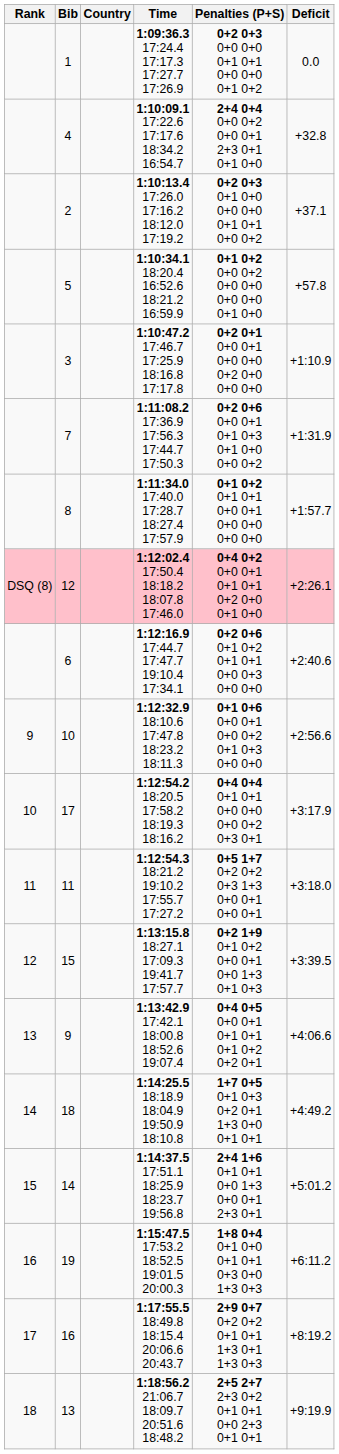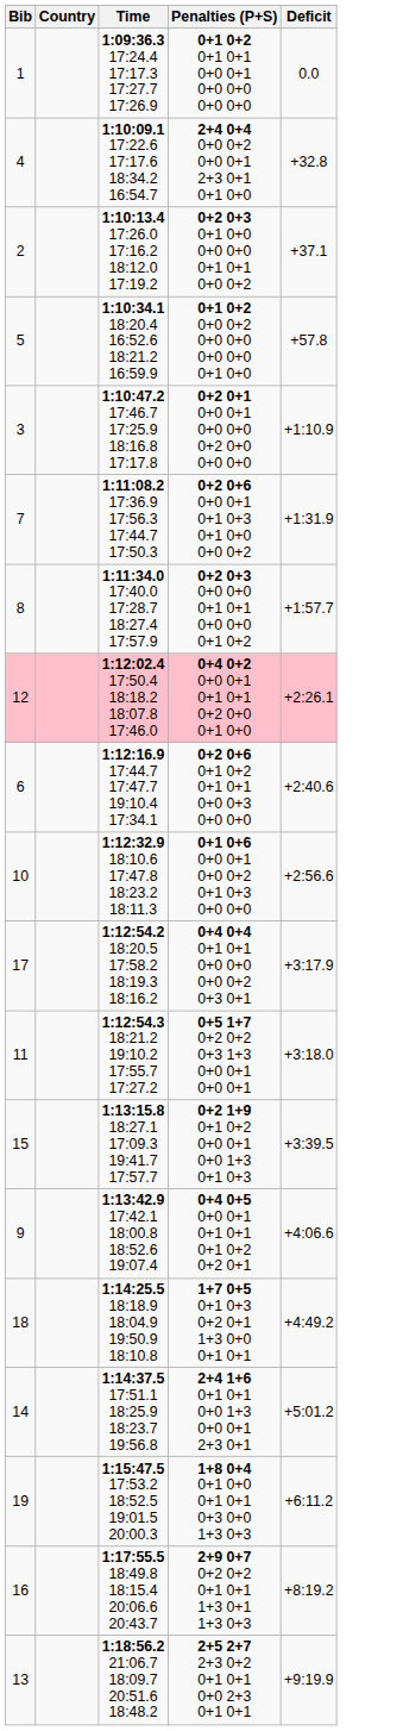 <table class="wikitable sortable" style="text-align:center">
 <tr>
-<th>Rank</th>
 <th>Bib</th>
 <th>Country</th>
 <th>Time</th>
 <th>Penalties (P+S)</th>
 <th>Deficit</th>
 </tr>
 <tr>
-<td></td>
 <td>1</td>
 <td align=left></td>
 <td><strong>1:09:36.3</strong><br>17:24.4<br>17:17.3<br>17:27.7<br>17:26.9</td>
-<td><strong> 0+2 0+3</strong><br> 0+0 0+0<br>0+1 0+1<br>0+0 0+0<br>0+1 0+2</td>
+<td><strong> 0+1 0+2</strong><br> 0+1 0+1<br>0+0 0+1<br>0+0 0+0<br>0+0 0+0</td>
 <td>0.0</td>
 </tr>
 <tr>
-<td></td>
 <td>4</td>
 <td align=left></td>
 <td><strong>1:10:09.1</strong><br>17:22.6<br>17:17.6<br>18:34.2<br>16:54.7</td>
 <td><strong> 2+4 0+4</strong><br> 0+0 0+2<br>0+0 0+1<br>2+3 0+1<br>0+1 0+0</td>
 <td>+32.8</td>
 </tr>
 <tr>
-<td></td>
 <td>2</td>
 <td align=left></td>
 <td><strong>1:10:13.4</strong> <br>17:26.0<br>17:16.2<br>18:12.0<br>17:19.2</td>
 <td><strong> 0+2 0+3</strong><br> 0+1 0+0<br>0+0 0+0<br>0+1 0+1<br>0+0 0+2</td>
 <td>+37.1</td>
 </tr>
 <tr>
-<td></td>
 <td>5</td>
 <td align=left></td>
 <td><strong>1:10:34.1</strong><br>18:20.4<br>16:52.6<br>18:21.2<br>16:59.9</td>
 <td><strong> 0+1 0+2</strong><br> 0+0 0+2<br>0+0 0+0<br>0+0 0+0<br>0+1 0+0</td>
 <td>+57.8</td>
 </tr>
 <tr>
-<td></td>
 <td>3</td>
 <td align=left></td>
 <td><strong> 1:10:47.2</strong><br>17:46.7<br>17:25.9<br>18:16.8<br>17:17.8</td>
 <td><strong> 0+2 0+1</strong><br> 0+0 0+1<br>0+0 0+0<br>0+2 0+0<br>0+0 0+0</td>
 <td>+1:10.9</td>
 </tr>
 <tr>
-<td></td>
 <td>7</td>
 <td align=left></td>
 <td><strong>1:11:08.2</strong><br>17:36.9<br>17:56.3<br>17:44.7<br>17:50.3</td>
 <td><strong> 0+2 0+6</strong><br> 0+0 0+1<br>0+1 0+3<br>0+1 0+0<br>0+0 0+2</td>
 <td>+1:31.9</td>
 </tr>
 <tr>
-<td></td>
 <td>8</td>
 <td align=left></td>
 <td><strong>1:11:34.0</strong><br>17:40.0<br> 17:28.7<br>18:27.4<br>17:57.9</td>
-<td><strong> 0+1 0+2</strong><br> 0+1 0+1<br>0+0 0+1<br>0+0 0+0<br>0+0 0+0</td>
+<td><strong> 0+2 0+3</strong><br> 0+0 0+0<br>0+1 0+1<br>0+0 0+0<br>0+1 0+2</td>
 <td>+1:57.7</td>
 </tr>
 <tr bgcolor=pink>
-<td>DSQ (8)</td>
 <td>12</td>
 <td align=left></td>
 <td><strong>1:12:02.4</strong><br>17:50.4<br>18:18.2<br>18:07.8<br>17:46.0</td>
 <td><strong> 0+4 0+2</strong><br> 0+0 0+1<br>0+1 0+1<br>0+2 0+0<br>0+1 0+0</td>
 <td>+2:26.1</td>
 </tr>
 <tr>
-<td></td>
 <td>6</td>
 <td align=left></td>
 <td><strong>1:12:16.9</strong><br>17:44.7<br>17:47.7<br>19:10.4<br>17:34.1</td>
 <td><strong> 0+2 0+6</strong><br> 0+1 0+2<br>0+1 0+1<br>0+0 0+3<br>0+0 0+0</td>
 <td>+2:40.6</td>
 </tr>
 <tr>
-<td>9</td>
 <td>10</td>
 <td align=left></td>
 <td><strong>1:12:32.9</strong><br>18:10.6<br>17:47.8<br>18:23.2<br>18:11.3</td>
 <td><strong> 0+1 0+6</strong><br> 0+0 0+1<br>0+0 0+2<br>0+1 0+3<br>0+0 0+0</td>
 <td>+2:56.6</td>
 </tr>
 <tr>
-<td>10</td>
 <td>17</td>
 <td align=left></td>
 <td><strong>1:12:54.2</strong><br>18:20.5<br>17:58.2<br>18:19.3<br>18:16.2</td>
 <td><strong> 0+4 0+4</strong><br> 0+1 0+1<br>0+0 0+0<br>0+0 0+2<br>0+3 0+1</td>
 <td>+3:17.9</td>
 </tr>
 <tr>
 <td>11</td>
-<td>11</td>
 <td align=left></td>
 <td><strong> 1:12:54.3</strong><br>18:21.2<br>19:10.2<br>17:55.7<br>17:27.2</td>
 <td><strong> 0+5 1+7</strong><br> 0+2 0+2<br>0+3 1+3<br>0+0 0+1<br>0+0 0+1</td>
 <td>+3:18.0</td>
 </tr>
 <tr>
-<td>12</td>
 <td>15</td>
 <td align=left></td>
 <td><strong>1:13:15.8</strong><br>18:27.1<br>17:09.3<br>19:41.7<br>17:57.7</td>
 <td><strong> 0+2 1+9</strong><br> 0+1 0+2<br>0+0 0+1<br>0+0 1+3<br>0+1 0+3</td>
 <td>+3:39.5</td>
 </tr>
 <tr>
-<td>13</td>
 <td>9</td>
 <td align=left></td>
 <td><strong>1:13:42.9</strong><br>17:42.1<br>18:00.8<br>18:52.6<br>19:07.4</td>
 <td><strong> 0+4 0+5</strong><br> 0+0 0+1<br>0+1 0+1<br>0+1 0+2<br>0+2 0+1</td>
 <td>+4:06.6</td>
 </tr>
 <tr>
-<td>14</td>
 <td>18</td>
 <td align=left></td>
 <td><strong>1:14:25.5</strong><br>18:18.9<br>18:04.9<br>19:50.9<br>18:10.8</td>
 <td><strong> 1+7 0+5</strong><br> 0+1 0+3<br>0+2 0+1<br>1+3 0+0<br>0+1 0+1</td>
 <td>+4:49.2</td>
 </tr>
 <tr>
-<td>15</td>
 <td>14</td>
 <td align=left></td>
 <td><strong>1:14:37.5</strong><br>17:51.1<br>18:25.9<br>18:23.7<br>19:56.8</td>
 <td><strong> 2+4 1+6</strong><br> 0+1 0+1<br>0+0 1+3<br>0+0 0+1<br>2+3 0+1</td>
 <td>+5:01.2</td>
 </tr>
 <tr>
-<td>16</td>
 <td>19</td>
 <td align=left></td>
 <td><strong>1:15:47.5</strong><br>17:53.2<br>18:52.5<br>19:01.5<br>20:00.3</td>
 <td><strong> 1+8 0+4</strong><br> 0+1 0+0<br>0+1 0+1<br>0+3 0+0<br>1+3 0+3</td>
 <td>+6:11.2</td>
 </tr>
 <tr>
-<td>17</td>
 <td>16</td>
 <td align=left></td>
 <td><strong>1:17:55.5</strong><br> 18:49.8<br>18:15.4<br>20:06.6<br>20:43.7</td>
 <td><strong> 2+9 0+7</strong><br> 0+2 0+2<br>0+1 0+1<br>1+3 0+1<br>1+3 0+3</td>
 <td>+8:19.2</td>
 </tr>
 <tr>
-<td>18</td>
 <td>13</td>
 <td align=left></td>
 <td><strong>1:18:56.2</strong><br>21:06.7<br>18:09.7<br>20:51.6<br>18:48.2</td>
 <td><strong> 2+5 2+7</strong><br> 2+3 0+2<br>0+1 0+1<br>0+0 2+3<br>0+1 0+1</td>
 <td>+9:19.9</td>
 </tr>
 </table>
